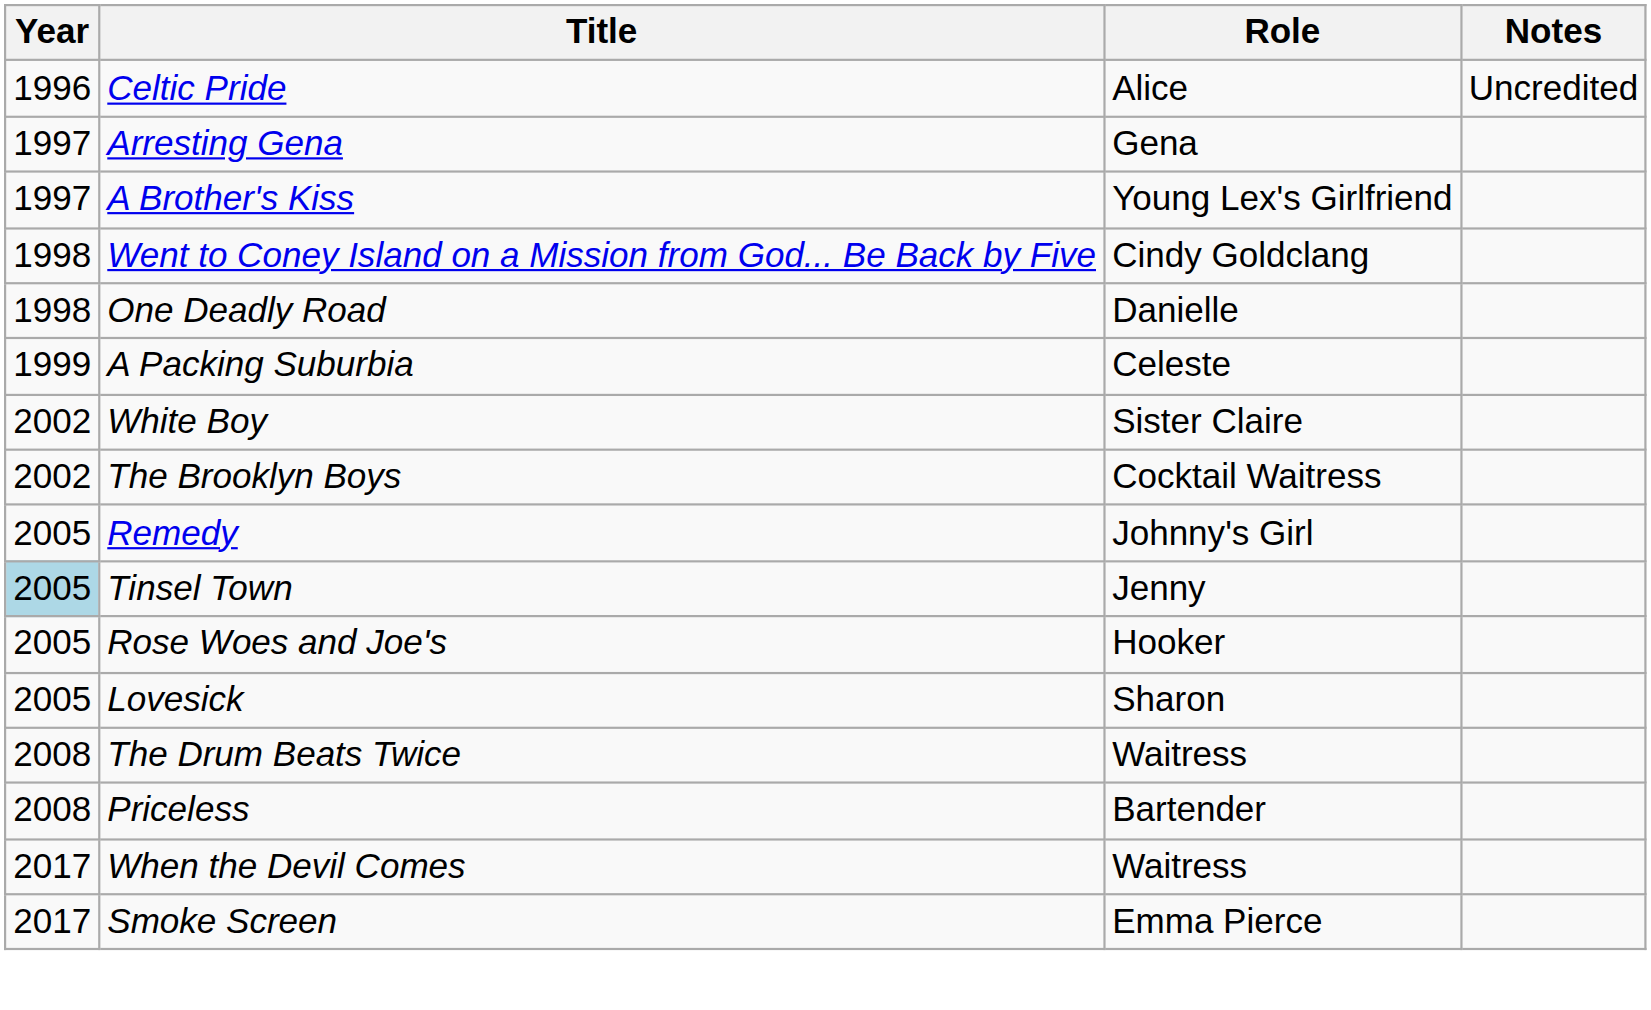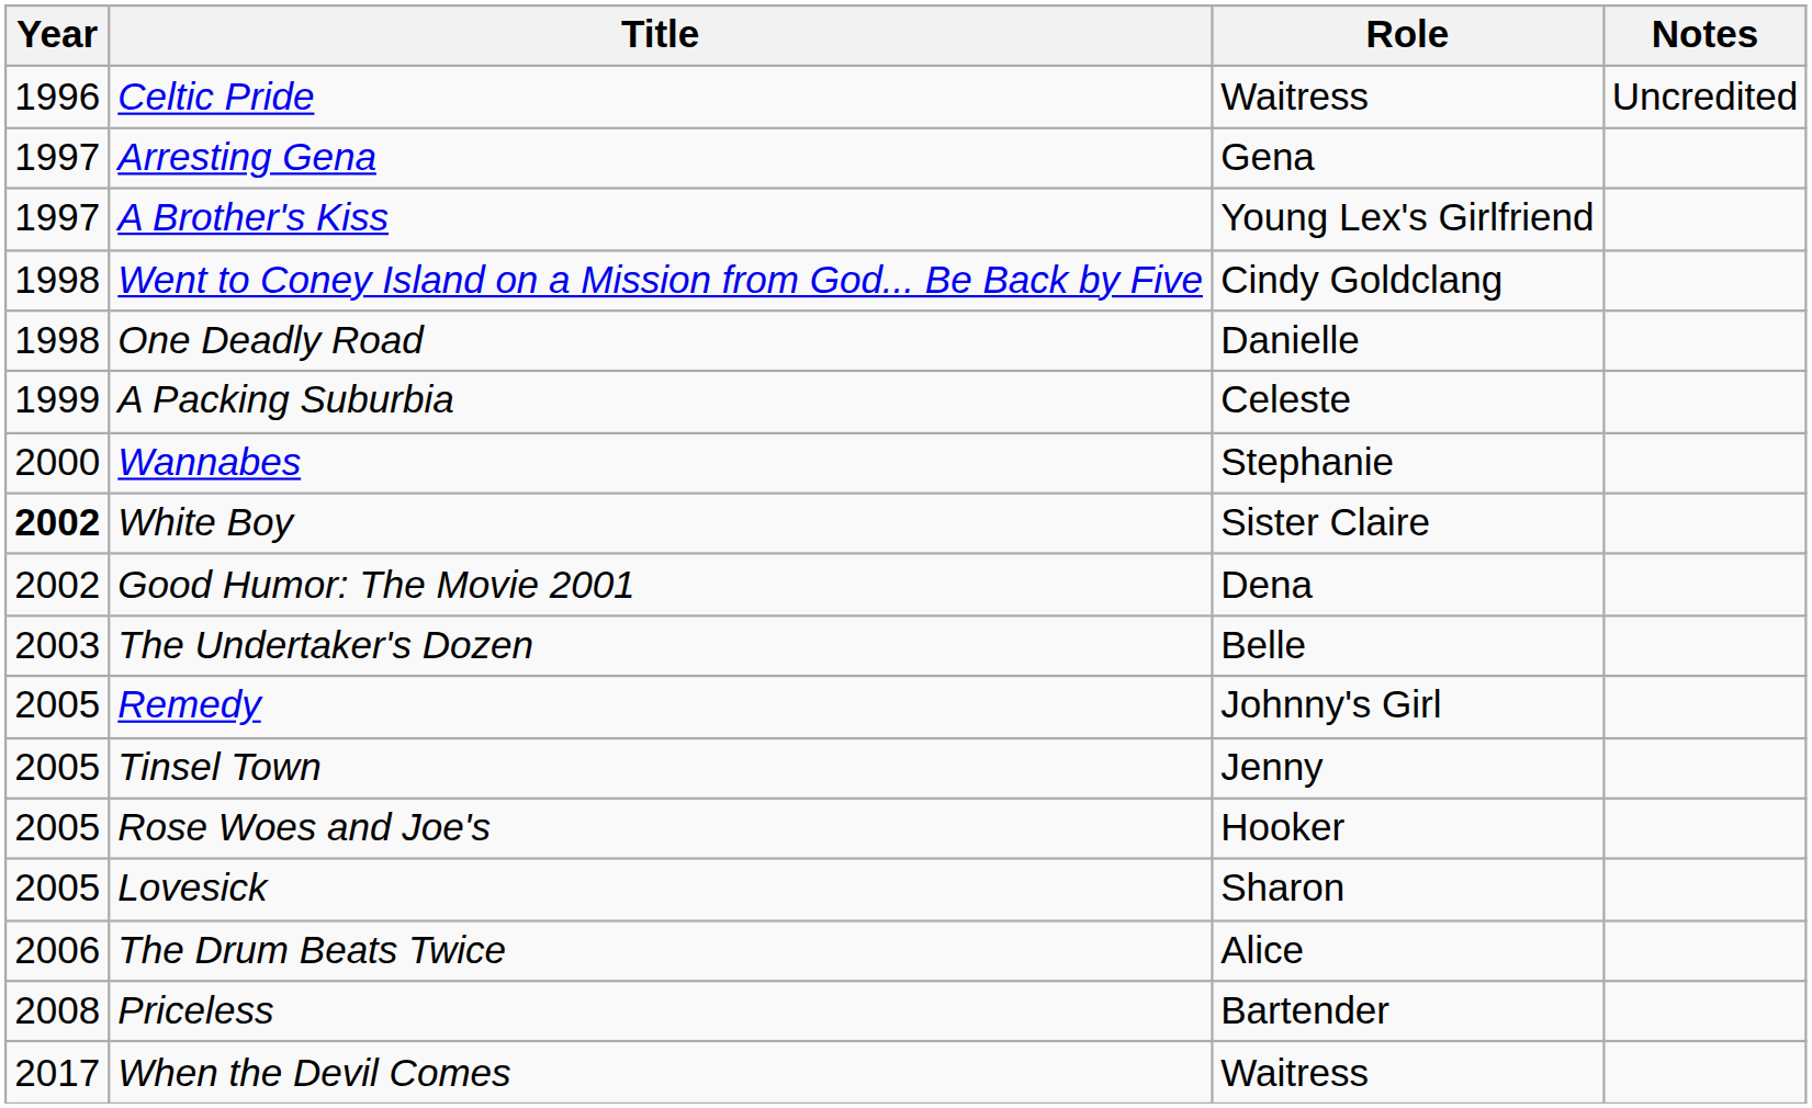 <table class="wikitable sortable">
 <tr>
 <th>Year</th>
 <th>Title</th>
 <th>Role</th>
 <th>Notes</th>
 </tr>
 <tr>
 <td>1996</td>
 <td><em><a href='#'>Celtic Pride</a></em></td>
-<td>Alice</td>
+<td>Waitress</td>
 <td>Uncredited</td>
 </tr>
 <tr>
 <td>1997</td>
 <td><em><a href='#'>Arresting Gena</a></em></td>
 <td>Gena</td>
 <td></td>
 </tr>
 <tr>
 <td>1997</td>
 <td><em><a href='#'>A Brother's Kiss</a></em></td>
 <td>Young Lex's Girlfriend</td>
 <td></td>
 </tr>
 <tr>
 <td>1998</td>
 <td><em><a href='#'>Went to Coney Island on a Mission from God... Be Back by Five</a></em></td>
 <td>Cindy Goldclang</td>
 <td></td>
 </tr>
 <tr>
 <td>1998</td>
 <td><em>One Deadly Road</em></td>
 <td>Danielle</td>
 <td></td>
 </tr>
 <tr>
 <td>1999</td>
 <td><em>A Packing Suburbia</em></td>
 <td>Celeste</td>
 <td></td>
 </tr>
 <tr>
-<td>2002</td>
+<td>2000</td>
+<td><a href='#'><em>Wannabes</em></a></td>
+<td>Stephanie</td>
+<td></td>
+</tr>
+<tr>
+<td><strong>2002</strong></td>
 <td><em>White Boy</em></td>
 <td>Sister Claire</td>
 <td></td>
 </tr>
 <tr>
 <td>2002</td>
-<td><em>The Brooklyn Boys</em></td>
-<td>Cocktail Waitress</td>
+<td><em>Good Humor: The Movie 2001</em></td>
+<td>Dena</td>
+<td></td>
+</tr>
+<tr>
+<td>2003</td>
+<td><em>The Undertaker's Dozen</em></td>
+<td>Belle</td>
 <td></td>
 </tr>
 <tr>
 <td>2005</td>
 <td><a href='#'><em>Remedy</em></a></td>
 <td>Johnny's Girl</td>
 <td></td>
 </tr>
 <tr>
-<td style="background: lightblue;">2005</td>
+<td>2005</td>
 <td><em>Tinsel Town</em></td>
 <td>Jenny</td>
 <td></td>
 </tr>
 <tr>
 <td>2005</td>
 <td><em>Rose Woes and Joe's</em></td>
 <td>Hooker</td>
 <td></td>
 </tr>
 <tr>
 <td>2005</td>
 <td><em>Lovesick</em></td>
 <td>Sharon</td>
 <td></td>
 </tr>
 <tr>
-<td>2008</td>
+<td>2006</td>
 <td><em>The Drum Beats Twice</em></td>
-<td>Waitress</td>
+<td>Alice</td>
 <td></td>
 </tr>
 <tr>
 <td>2008</td>
 <td><em>Priceless</em></td>
 <td>Bartender</td>
 <td></td>
 </tr>
 <tr>
 <td>2017</td>
 <td><em>When the Devil Comes</em></td>
 <td>Waitress</td>
 <td></td>
 </tr>
-<tr>
-<td>2017</td>
-<td><em>Smoke Screen</em></td>
-<td>Emma Pierce</td>
-<td></td>
-</tr>
 </table>
